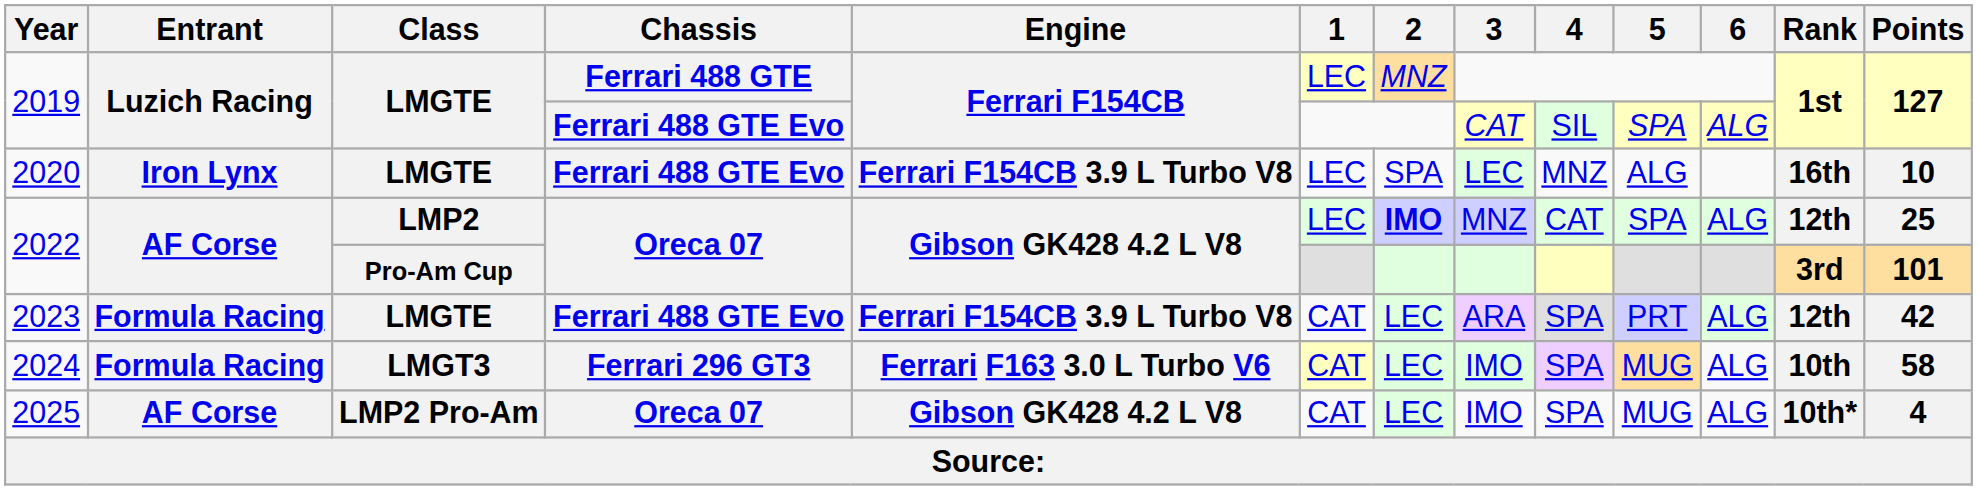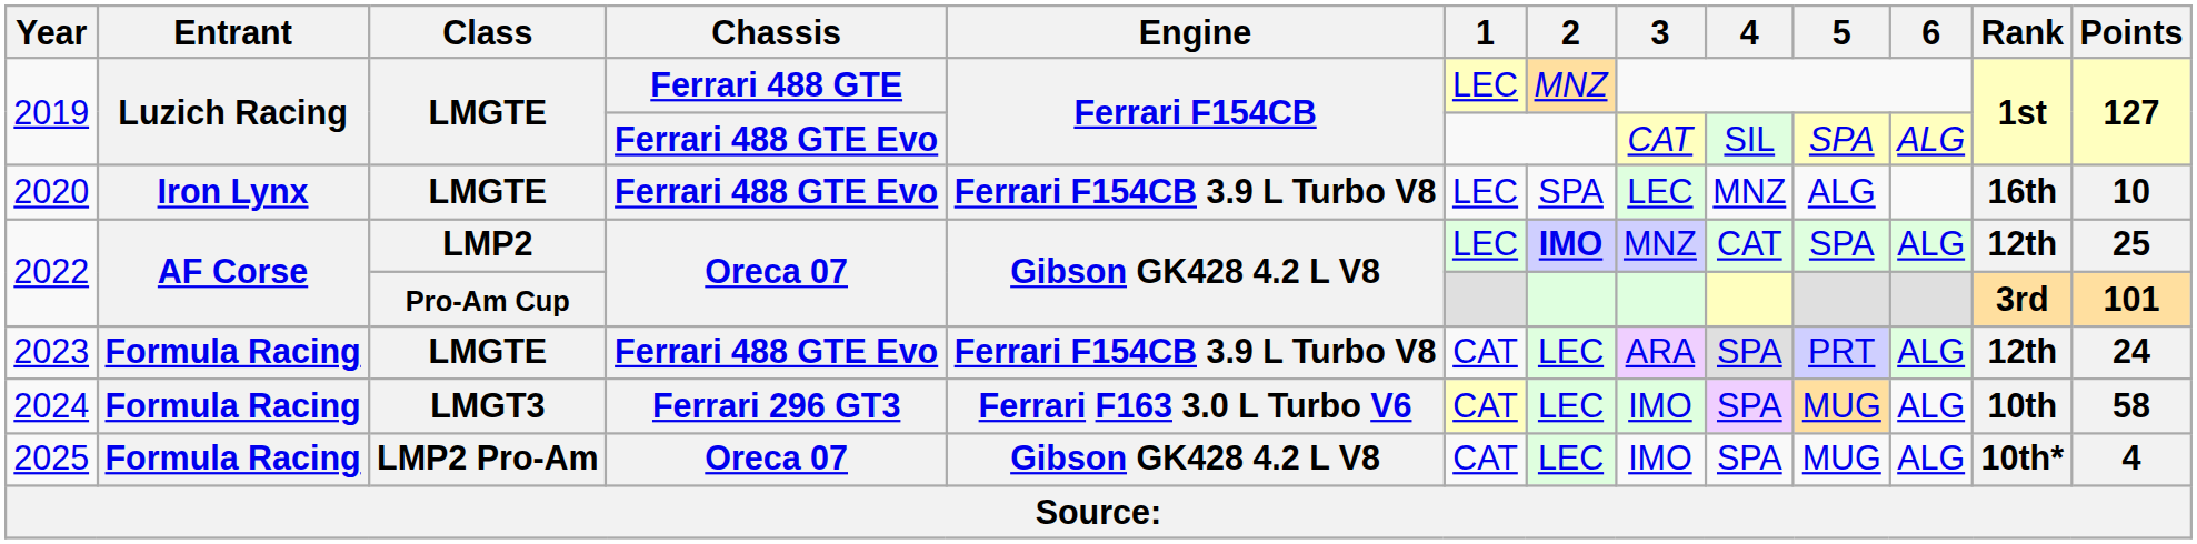 <table class="wikitable" style="text-align:center; font-size:85%">
 <tr>
 <th>Year</th>
 <th>Entrant</th>
 <th>Class</th>
 <th>Chassis</th>
 <th>Engine</th>
 <th>1</th>
 <th>2</th>
 <th>3</th>
 <th>4</th>
 <th>5</th>
 <th>6</th>
 <th>Rank</th>
 <th>Points</th>
 </tr>
 <tr>
 <td rowspan=2><a href='#'>2019</a></td>
 <th rowspan=2 nowrap>Luzich Racing</th>
 <th rowspan=2>LMGTE</th>
 <th nowrap><a href='#'>Ferrari 488 GTE</a></th>
 <th rowspan=2 nowrap><a href='#'>Ferrari F154CB</a></th>
 <td style="background:#FFFFBF;"><a href='#'>LEC</a><br></td>
 <td style="background:#FFDF9F;"><em><a href='#'>MNZ</a></em><br></td>
 <td colspan=4></td>
 <th rowspan=2 style="background:#FFFFBF;">1st</th>
 <th rowspan=2 style="background:#FFFFBF;">127</th>
 </tr>
 <tr>
 <th nowrap><a href='#'>Ferrari 488 GTE Evo</a></th>
 <td colspan=2></td>
 <td style="background:#FFFFBF;"><em><a href='#'>CAT</a></em><br></td>
 <td style="background:#DFFFDF;"><a href='#'>SIL</a><br></td>
 <td style="background:#FFFFBF;"><em><a href='#'>SPA</a></em><br></td>
 <td style="background:#FFFFBF;"><em><a href='#'>ALG</a></em><br></td>
 </tr>
 <tr>
 <td><a href='#'>2020</a></td>
 <th nowrap><a href='#'>Iron Lynx</a></th>
 <th>LMGTE</th>
 <th nowrap><a href='#'>Ferrari 488 GTE Evo</a></th>
 <th nowrap><a href='#'>Ferrari F154CB</a> 3.9 L Turbo V8</th>
 <td><a href='#'>LEC</a></td>
 <td><a href='#'>SPA</a></td>
 <td style="background:#DFFFDF;"><a href='#'>LEC</a><br></td>
 <td><a href='#'>MNZ</a></td>
 <td><a href='#'>ALG</a></td>
 <td></td>
 <th>16th</th>
 <th>10</th>
 </tr>
 <tr>
 <td rowspan="2"><a href='#'>2022</a></td>
 <th rowspan="2" nowrap><a href='#'>AF Corse</a></th>
 <th>LMP2</th>
 <th rowspan="2" nowrap><a href='#'>Oreca 07</a></th>
 <th rowspan="2" nowrap><a href='#'>Gibson</a> GK428 4.2 L V8</th>
 <td style="background:#DFFFDF;"><a href='#'>LEC</a><br></td>
 <td style="background:#CFCFFF;"><strong><a href='#'>IMO</a></strong><br></td>
 <td style="background:#CFCFFF;"><a href='#'>MNZ</a><br></td>
 <td style="background:#DFFFDF;"><a href='#'>CAT</a><br></td>
 <td style="background:#DFFFDF;"><a href='#'>SPA</a><br></td>
 <td style="background:#DFFFDF;"><a href='#'>ALG</a><br></td>
 <th>12th</th>
 <th>25</th>
 </tr>
 <tr>
 <th><small>Pro-Am Cup</small></th>
 <td style="background:#DFDFDF;"></td>
 <td style="background:#DFFFDF;"></td>
 <td style="background:#DFFFDF;"></td>
 <td style="background:#FFFFBF;"></td>
 <td style="background:#DFDFDF;"></td>
 <td style="background:#DFDFDF;"></td>
 <th style="background:#FFDF9F;">3rd</th>
 <th style="background:#FFDF9F;">101</th>
 </tr>
 <tr>
 <td><a href='#'>2023</a></td>
 <th nowrap><a href='#'>Formula Racing</a></th>
 <th>LMGTE</th>
 <th nowrap><a href='#'>Ferrari 488 GTE Evo</a></th>
 <th nowrap><a href='#'>Ferrari F154CB</a> 3.9 L Turbo V8</th>
 <td style="background:#;"><a href='#'>CAT</a></td>
 <td style="background:#DFFFDF;"><a href='#'>LEC</a><br></td>
 <td style="background:#EFCFFF;"><a href='#'>ARA</a><br></td>
 <td style="background:#DFDFDF;"><a href='#'>SPA</a><br></td>
 <td style="background:#CFCFFF;"><a href='#'>PRT</a><br></td>
 <td style="background:#DFFFDF;"><a href='#'>ALG</a><br></td>
 <th>12th</th>
-<th>42</th>
+<th>24</th>
 </tr>
 <tr>
 <td><a href='#'>2024</a></td>
 <th nowrap><a href='#'>Formula Racing</a></th>
 <th>LMGT3</th>
 <th nowrap><a href='#'>Ferrari 296 GT3</a></th>
 <th nowrap><a href='#'>Ferrari</a> <a href='#'>F163</a> 3.0 L Turbo <a href='#'>V6</a></th>
 <td style="background:#FFFFBF;"><a href='#'>CAT</a><br></td>
 <td style="background:#DFFFDF;"><a href='#'>LEC</a><br></td>
 <td style="background:#DFFFDF;"><a href='#'>IMO</a><br></td>
 <td style="background:#EFCFFF;"><a href='#'>SPA</a><br></td>
 <td style="background:#FFDF9F;"><a href='#'>MUG</a><br></td>
 <td style="background:#;"><a href='#'>ALG</a><br></td>
 <th>10th</th>
 <th>58</th>
 </tr>
 <tr>
 <td><a href='#'>2025</a></td>
-<th nowrap><a href='#'>AF Corse</a></th>
+<th nowrap><a href='#'>Formula Racing</a></th>
 <th nowrap>LMP2 Pro-Am</th>
 <th nowrap><a href='#'>Oreca 07</a></th>
 <th nowrap><a href='#'>Gibson</a> GK428 4.2 L V8</th>
 <td><a href='#'>CAT</a></td>
 <td style="background:#DFFFDF;"><a href='#'>LEC</a><br></td>
 <td><a href='#'>IMO</a></td>
 <td><a href='#'>SPA</a></td>
 <td><a href='#'>MUG</a></td>
 <td><a href='#'>ALG</a></td>
 <th>10th*</th>
 <th>4</th>
 </tr>
 <tr>
 <th colspan="13">Source:</th>
 </tr>
 </table>
